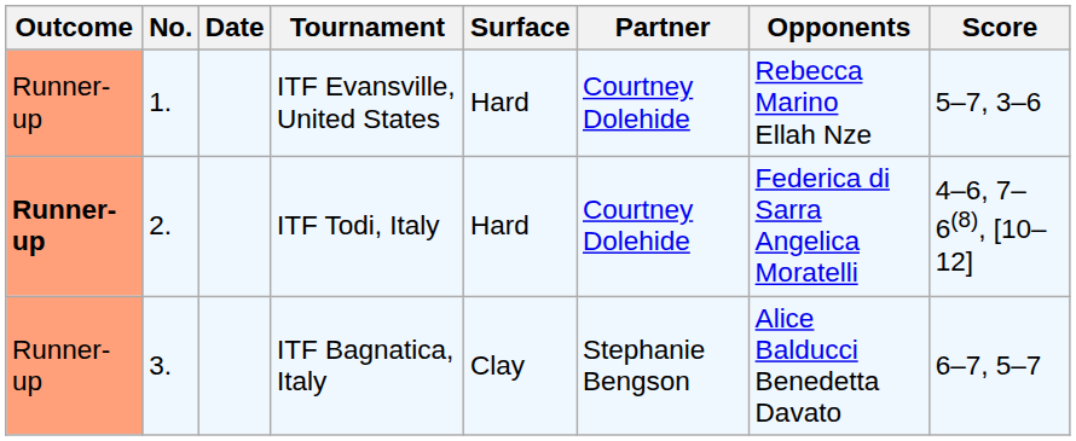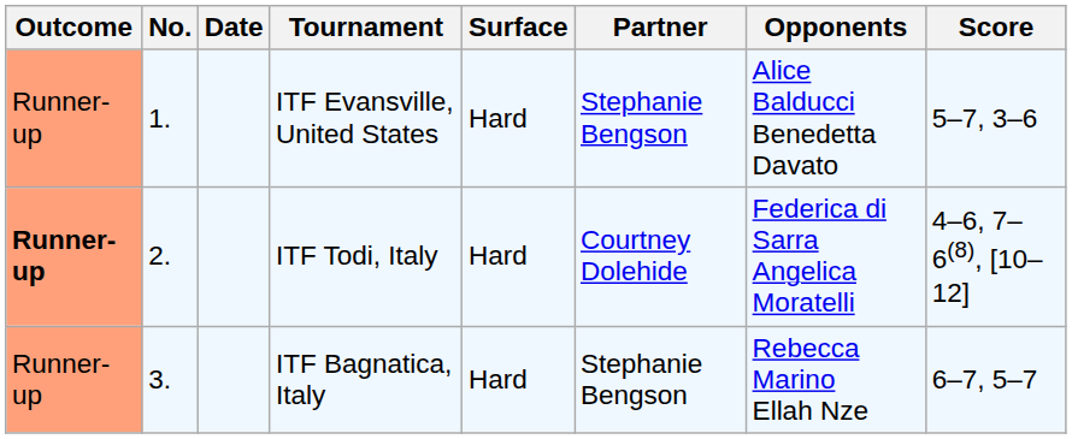 <table class="sortable wikitable" style=font-size:97%>
 <tr>
 <th>Outcome</th>
 <th>No.</th>
 <th>Date</th>
 <th>Tournament</th>
 <th>Surface</th>
 <th>Partner</th>
 <th>Opponents</th>
 <th class="unsortable">Score</th>
 </tr>
 <tr style="background:#f0f8ff;">
 <td style="background:#ffa07a;">Runner-up</td>
 <td>1.</td>
 <td></td>
 <td>ITF Evansville, <br>United States</td>
 <td>Hard</td>
-<td> <a href='#'>Courtney Dolehide</a></td>
-<td> <a href='#'>Rebecca Marino</a> <br>  Ellah Nze</td>
+<td> <a href='#'>Stephanie Bengson</a></td>
+<td> <a href='#'>Alice Balducci</a> <br>  Benedetta Davato</td>
 <td>5–7, 3–6</td>
 </tr>
 <tr style="background:#f0f8ff;">
 <td style="background:#ffa07a;"><strong>Runner-up</strong></td>
 <td>2.</td>
 <td></td>
 <td>ITF Todi, Italy</td>
 <td>Hard</td>
 <td> <a href='#'>Courtney Dolehide</a></td>
 <td> <a href='#'>Federica di Sarra</a> <br>  <a href='#'>Angelica Moratelli</a></td>
 <td>4–6, 7–6<sup>(8)</sup>, [10–12]</td>
 </tr>
 <tr style="background:#f0f8ff;">
 <td style="background:#ffa07a;">Runner-up</td>
 <td>3.</td>
 <td></td>
 <td>ITF Bagnatica, Italy</td>
-<td>Clay</td>
+<td>Hard</td>
 <td> Stephanie Bengson</td>
-<td> <a href='#'>Alice Balducci</a> <br>  Benedetta Davato</td>
+<td> <a href='#'>Rebecca Marino</a> <br>  Ellah Nze</td>
 <td>6–7, 5–7</td>
 </tr>
 </table>
